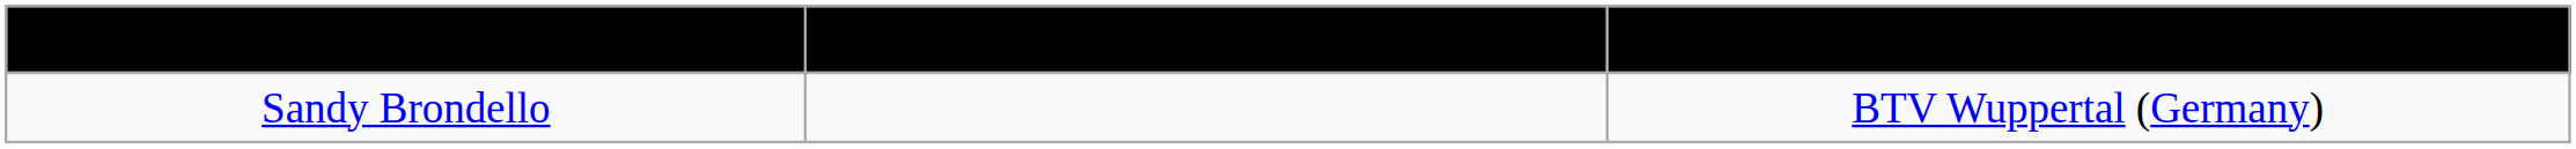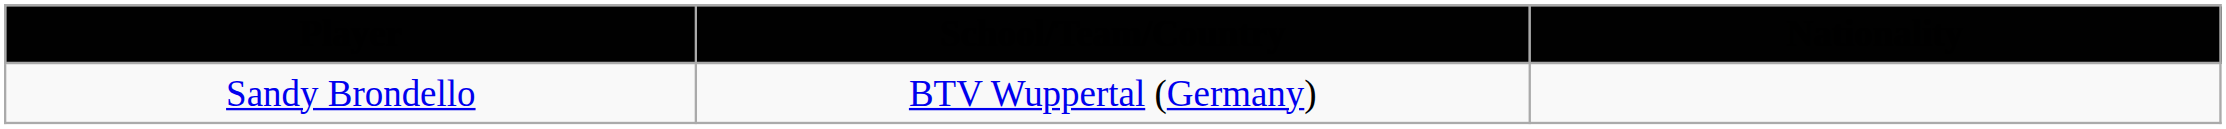 <table class="wikitable" style="text-align:center; width:60em">
 <tr>
 <th style="background: #010101" width="10%"><span>Player</span></th>
+<th style="background: #010101" width="10%"><span>School/Team/Country</span></th>
 <th style="background: #010101" width="10%"><span>Nationality</span></th>
-<th style="background: #010101" width="10%"><span>School/Team/Country</span></th>
 </tr>
 <tr>
 <td><a href='#'>Sandy Brondello</a></td>
+<td><a href='#'>BTV Wuppertal</a> (<a href='#'>Germany</a>)</td>
 <td></td>
-<td><a href='#'>BTV Wuppertal</a> (<a href='#'>Germany</a>)</td>
 </tr>
 </table>
